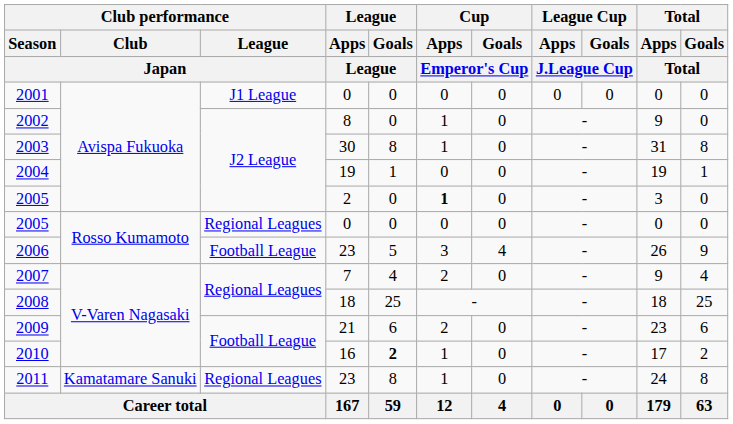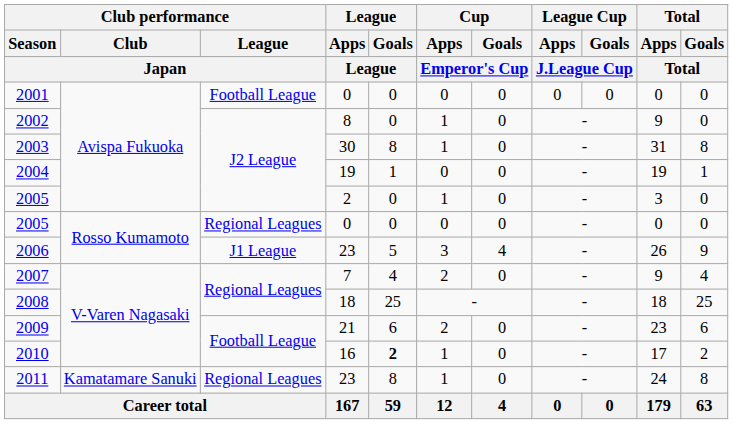 <table class="wikitable" style="text-align:center">
 <tr>
 <th colspan=3>Club performance</th>
 <th colspan=2>League</th>
 <th colspan=2>Cup</th>
 <th colspan=2>League Cup</th>
 <th colspan=2>Total</th>
 </tr>
 <tr>
 <th>Season</th>
 <th>Club</th>
 <th>League</th>
 <th>Apps</th>
 <th>Goals</th>
 <th>Apps</th>
 <th>Goals</th>
 <th>Apps</th>
 <th>Goals</th>
 <th>Apps</th>
 <th>Goals</th>
 </tr>
 <tr>
 <th colspan=3>Japan</th>
 <th colspan=2>League</th>
 <th colspan=2><a href='#'>Emperor's Cup</a></th>
 <th colspan=2><a href='#'>J.League Cup</a></th>
 <th colspan=2>Total</th>
 </tr>
 <tr>
 <td><a href='#'>2001</a></td>
 <td rowspan="5"><a href='#'>Avispa Fukuoka</a></td>
-<td><a href='#'>J1 League</a></td>
+<td><a href='#'>Football League</a></td>
 <td>0</td>
 <td>0</td>
 <td>0</td>
 <td>0</td>
 <td>0</td>
 <td>0</td>
 <td>0</td>
 <td>0</td>
 </tr>
 <tr>
 <td><a href='#'>2002</a></td>
 <td rowspan="4"><a href='#'>J2 League</a></td>
 <td>8</td>
 <td>0</td>
 <td>1</td>
 <td>0</td>
 <td colspan="2">-</td>
 <td>9</td>
 <td>0</td>
 </tr>
 <tr>
 <td><a href='#'>2003</a></td>
 <td>30</td>
 <td>8</td>
 <td>1</td>
 <td>0</td>
 <td colspan="2">-</td>
 <td>31</td>
 <td>8</td>
 </tr>
 <tr>
 <td><a href='#'>2004</a></td>
 <td>19</td>
 <td>1</td>
 <td>0</td>
 <td>0</td>
 <td colspan="2">-</td>
 <td>19</td>
 <td>1</td>
 </tr>
 <tr>
 <td><a href='#'>2005</a></td>
 <td>2</td>
 <td>0</td>
-<td><strong>1</strong></td>
+<td>1</td>
 <td>0</td>
 <td colspan="2">-</td>
 <td>3</td>
 <td>0</td>
 </tr>
 <tr>
 <td><a href='#'>2005</a></td>
 <td rowspan="2"><a href='#'>Rosso Kumamoto</a></td>
 <td><a href='#'>Regional Leagues</a></td>
 <td>0</td>
 <td>0</td>
 <td>0</td>
 <td>0</td>
 <td colspan="2">-</td>
 <td>0</td>
 <td>0</td>
 </tr>
 <tr>
 <td><a href='#'>2006</a></td>
-<td><a href='#'>Football League</a></td>
+<td><a href='#'>J1 League</a></td>
 <td>23</td>
 <td>5</td>
 <td>3</td>
 <td>4</td>
 <td colspan="2">-</td>
 <td>26</td>
 <td>9</td>
 </tr>
 <tr>
 <td><a href='#'>2007</a></td>
 <td rowspan="4"><a href='#'>V-Varen Nagasaki</a></td>
 <td rowspan="2"><a href='#'>Regional Leagues</a></td>
 <td>7</td>
 <td>4</td>
 <td>2</td>
 <td>0</td>
 <td colspan="2">-</td>
 <td>9</td>
 <td>4</td>
 </tr>
 <tr>
 <td><a href='#'>2008</a></td>
 <td>18</td>
 <td>25</td>
 <td colspan="2">-</td>
 <td colspan="2">-</td>
 <td>18</td>
 <td>25</td>
 </tr>
 <tr>
 <td><a href='#'>2009</a></td>
 <td rowspan="2"><a href='#'>Football League</a></td>
 <td>21</td>
 <td>6</td>
 <td>2</td>
 <td>0</td>
 <td colspan="2">-</td>
 <td>23</td>
 <td>6</td>
 </tr>
 <tr>
 <td><a href='#'>2010</a></td>
 <td>16</td>
 <td><strong>2</strong></td>
 <td>1</td>
 <td>0</td>
 <td colspan="2">-</td>
 <td>17</td>
 <td>2</td>
 </tr>
 <tr>
 <td><a href='#'>2011</a></td>
 <td><a href='#'>Kamatamare Sanuki</a></td>
 <td><a href='#'>Regional Leagues</a></td>
 <td>23</td>
 <td>8</td>
 <td>1</td>
 <td>0</td>
 <td colspan="2">-</td>
 <td>24</td>
 <td>8</td>
 </tr>
 <tr>
 <th colspan=3>Career total</th>
 <th>167</th>
 <th>59</th>
 <th>12</th>
 <th>4</th>
 <th>0</th>
 <th>0</th>
 <th>179</th>
 <th>63</th>
 </tr>
 </table>
